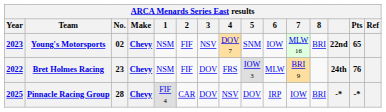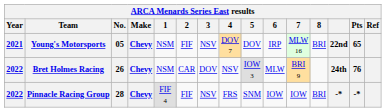 <table class="wikitable" style="text-align:center; font-size:75%">
 <tr>
 <th colspan=15><a href='#'>ARCA Menards Series East</a> results</th>
 </tr>
 <tr>
 <th>Year</th>
 <th>Team</th>
 <th>No.</th>
 <th>Make</th>
 <th>1</th>
 <th>2</th>
 <th>3</th>
 <th>4</th>
 <th>5</th>
 <th>6</th>
 <th>7</th>
 <th>8</th>
 <th></th>
 <th>Pts</th>
 <th>Ref</th>
 </tr>
 <tr>
-<th><a href='#'>2023</a></th>
+<th><a href='#'>2021</a></th>
 <th><a href='#'>Young's Motorsports</a></th>
-<th>02</th>
+<th>05</th>
 <th><a href='#'>Chevy</a></th>
 <td><a href='#'>NSM</a></td>
 <td><a href='#'>FIF</a></td>
 <td><a href='#'>NSV</a></td>
 <td style="background:#FFDF9F;"><a href='#'>DOV</a><br><small>7</small></td>
-<td><a href='#'>SNM</a></td>
-<td><a href='#'>IOW</a></td>
+<td><a href='#'>DOV</a></td>
+<td><a href='#'>IRP</a></td>
 <td style="background:#DFFFDF;"><a href='#'>MLW</a><br><small>16</small></td>
 <td><a href='#'>BRI</a></td>
 <th>22nd</th>
 <th>65</th>
 <th></th>
 </tr>
 <tr>
 <th><a href='#'>2022</a></th>
 <th><a href='#'>Bret Holmes Racing</a></th>
-<th>23</th>
+<th>26</th>
 <th><a href='#'>Chevy</a></th>
 <td><a href='#'>NSM</a></td>
-<td><a href='#'>FIF</a></td>
+<td><a href='#'>CAR</a></td>
 <td><a href='#'>DOV</a></td>
-<td><a href='#'>FRS</a></td>
+<td><a href='#'>NSV</a></td>
 <td style="background:#DFDFDF;"><a href='#'>IOW</a><br><small>3</small></td>
 <td><a href='#'>MLW</a></td>
 <td style="background:#FFDF9F;"><a href='#'>BRI</a><br><small>9</small></td>
 <td></td>
 <th>24th</th>
 <th>76</th>
 <th></th>
 </tr>
 <tr>
-<th><a href='#'>2025</a></th>
+<th><a href='#'>2022</a></th>
 <th><a href='#'>Pinnacle Racing Group</a></th>
 <th>28</th>
 <th><a href='#'>Chevy</a></th>
 <td style="background:#DFDFDF;"><a href='#'>FIF</a><br><small>4</small></td>
-<td><a href='#'>CAR</a></td>
-<td><a href='#'>DOV</a></td>
+<td><a href='#'>FIF</a></td>
 <td><a href='#'>NSV</a></td>
-<td><a href='#'>DOV</a></td>
-<td><a href='#'>IRP</a></td>
+<td><a href='#'>FRS</a></td>
+<td><a href='#'>SNM</a></td>
+<td><a href='#'>IOW</a></td>
 <td><a href='#'>IOW</a></td>
 <td><a href='#'>BRI</a></td>
 <th>-*</th>
 <th>-*</th>
 <th></th>
 </tr>
 </table>
